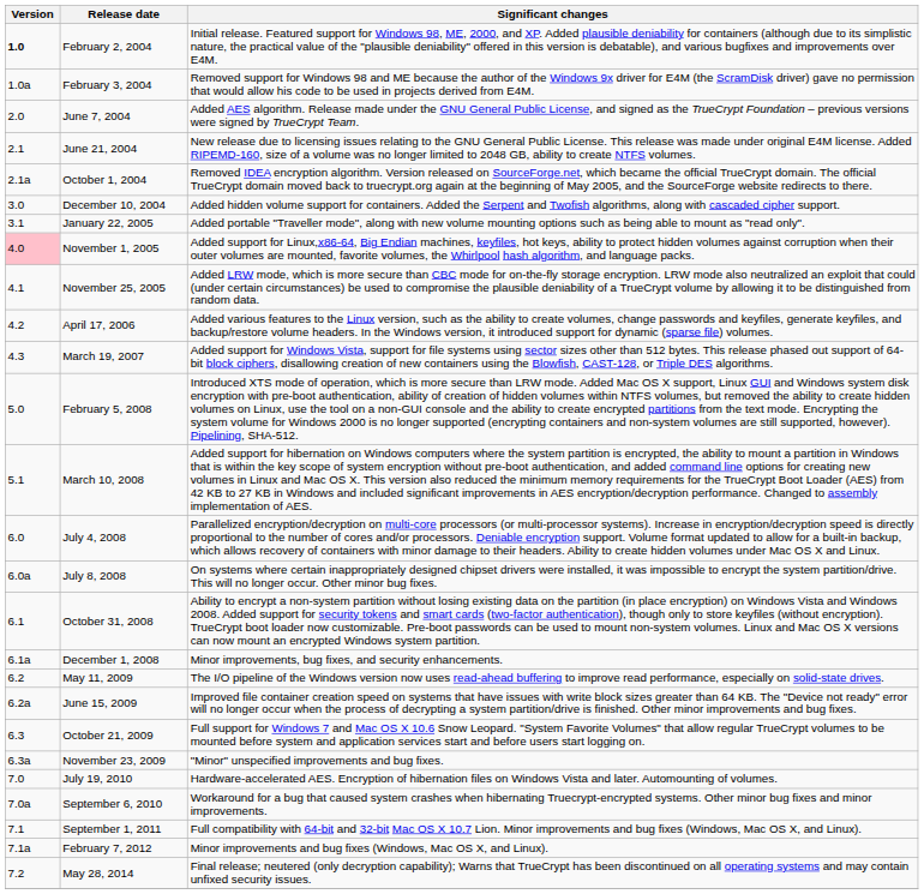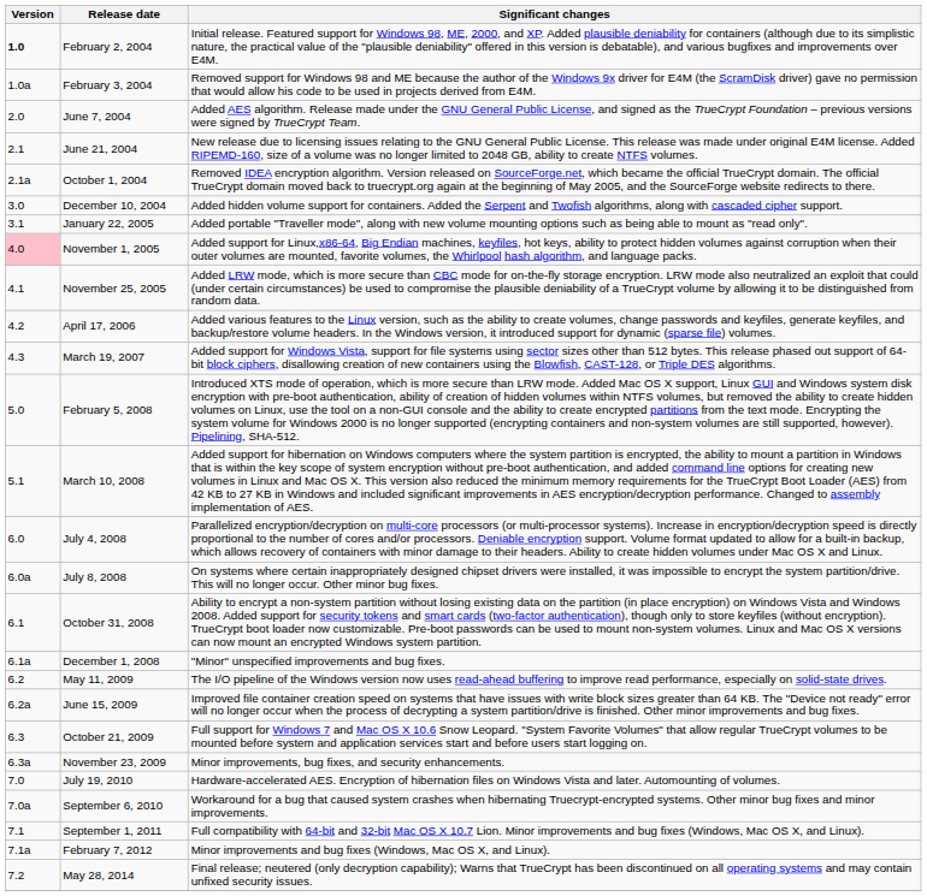 <table class="wikitable">
 <tr>
 <th style="width:6%;">Version</th>
 <th style="width:14%;">Release date</th>
 <th style="width:80%;">Significant changes</th>
 </tr>
 <tr>
 <td><strong>1.0</strong></td>
 <td>February 2, 2004</td>
 <td>Initial release. Featured support for <a href='#'>Windows 98</a>, <a href='#'>ME</a>, <a href='#'>2000</a>, and <a href='#'>XP</a>. Added <a href='#'>plausible deniability</a> for containers (although due to its simplistic nature, the practical value of the "plausible deniability" offered in this version is debatable), and various bugfixes and improvements over E4M.</td>
 </tr>
 <tr>
 <td>1.0a</td>
 <td>February 3, 2004</td>
 <td>Removed support for Windows 98 and ME because the author of the <a href='#'>Windows 9x</a> driver for E4M (the <a href='#'>ScramDisk</a> driver) gave no permission that would allow his code to be used in projects derived from E4M.</td>
 </tr>
 <tr>
 <td>2.0</td>
 <td>June 7, 2004</td>
 <td>Added <a href='#'>AES</a> algorithm. Release made under the <a href='#'>GNU General Public License</a>, and signed as the <em>TrueCrypt Foundation</em> – previous versions were signed by <em>TrueCrypt Team</em>.</td>
 </tr>
 <tr>
 <td>2.1</td>
 <td>June 21, 2004</td>
 <td>New release due to licensing issues relating to the GNU General Public License. This release was made under original E4M license. Added <a href='#'>RIPEMD-160</a>, size of a volume was no longer limited to 2048 GB, ability to create <a href='#'>NTFS</a> volumes.</td>
 </tr>
 <tr>
 <td>2.1a</td>
 <td>October 1, 2004</td>
 <td>Removed <a href='#'>IDEA</a> encryption algorithm. Version released on <a href='#'>SourceForge.net</a>, which became the official TrueCrypt domain. The official TrueCrypt domain moved back to truecrypt.org again at the beginning of May 2005, and the SourceForge website redirects to there.</td>
 </tr>
 <tr>
 <td>3.0</td>
 <td>December 10, 2004</td>
 <td>Added hidden volume support for containers. Added the <a href='#'>Serpent</a> and <a href='#'>Twofish</a> algorithms, along with <a href='#'>cascaded cipher</a> support.</td>
 </tr>
 <tr>
 <td>3.1</td>
 <td>January 22, 2005</td>
 <td>Added portable "Traveller mode", along with new volume mounting options such as being able to mount as "read only".</td>
 </tr>
 <tr>
 <td style="background: pink;">4.0</td>
 <td>November 1, 2005</td>
 <td>Added support for Linux,<a href='#'>x86-64</a>, <a href='#'>Big Endian</a> machines, <a href='#'>keyfiles</a>, hot keys, ability to protect hidden volumes against corruption when their outer volumes are mounted, favorite volumes, the <a href='#'>Whirlpool</a> <a href='#'>hash algorithm</a>, and language packs.</td>
 </tr>
 <tr>
 <td>4.1</td>
 <td>November 25, 2005</td>
 <td>Added <a href='#'>LRW</a> mode, which is more secure than <a href='#'>CBC</a> mode for on-the-fly storage encryption. LRW mode also neutralized an exploit that could (under certain circumstances) be used to compromise the plausible deniability of a TrueCrypt volume by allowing it to be distinguished from random data.</td>
 </tr>
 <tr>
 <td>4.2</td>
 <td>April 17, 2006</td>
 <td>Added various features to the <a href='#'>Linux</a> version, such as the ability to create volumes, change passwords and keyfiles, generate keyfiles, and backup/restore volume headers. In the Windows version, it introduced support for dynamic (<a href='#'>sparse file</a>) volumes.</td>
 </tr>
 <tr>
 <td>4.3</td>
 <td>March 19, 2007</td>
 <td>Added support for <a href='#'>Windows Vista</a>, support for file systems using <a href='#'>sector</a> sizes other than 512 bytes. This release phased out support of 64-bit <a href='#'>block ciphers</a>, disallowing creation of new containers using the <a href='#'>Blowfish</a>, <a href='#'>CAST-128</a>, or <a href='#'>Triple DES</a> algorithms.</td>
 </tr>
 <tr>
 <td>5.0</td>
 <td>February 5, 2008</td>
 <td>Introduced XTS mode of operation, which is more secure than LRW mode. Added Mac OS X support, Linux <a href='#'>GUI</a> and Windows system disk encryption with pre-boot authentication, ability of creation of hidden volumes within NTFS volumes, but removed the ability to create hidden volumes on Linux, use the tool on a non-GUI console and the ability to create encrypted <a href='#'>partitions</a> from the text mode. Encrypting the system volume for Windows 2000 is no longer supported (encrypting containers and non-system volumes are still supported, however). <a href='#'>Pipelining</a>, SHA-512.</td>
 </tr>
 <tr>
 <td>5.1</td>
 <td>March 10, 2008</td>
 <td>Added support for hibernation on Windows computers where the system partition is encrypted, the ability to mount a partition in Windows that is within the key scope of system encryption without pre-boot authentication, and added <a href='#'>command line</a> options for creating new volumes in Linux and Mac OS X. This version also reduced the minimum memory requirements for the TrueCrypt Boot Loader (AES) from 42 KB to 27 KB in Windows and included significant improvements in AES encryption/decryption performance. Changed to <a href='#'>assembly</a> implementation of AES.</td>
 </tr>
 <tr>
 <td>6.0</td>
 <td>July 4, 2008</td>
 <td>Parallelized encryption/decryption on <a href='#'>multi-core</a> processors (or multi-processor systems). Increase in encryption/decryption speed is directly proportional to the number of cores and/or processors. <a href='#'>Deniable encryption</a> support. Volume format updated to allow for a built-in backup, which allows recovery of containers with minor damage to their headers. Ability to create hidden volumes under Mac OS X and Linux.</td>
 </tr>
 <tr>
 <td>6.0a</td>
 <td>July 8, 2008</td>
 <td>On systems where certain inappropriately designed chipset drivers were installed, it was impossible to encrypt the system partition/drive. This will no longer occur. Other minor bug fixes.</td>
 </tr>
 <tr>
 <td>6.1</td>
 <td>October 31, 2008</td>
 <td>Ability to encrypt a non-system partition without losing existing data on the partition (in place encryption) on Windows Vista and Windows 2008. Added support for <a href='#'>security tokens</a> and <a href='#'>smart cards</a> (<a href='#'>two-factor authentication</a>), though only to store keyfiles (without encryption). TrueCrypt boot loader now customizable. Pre-boot passwords can be used to mount non-system volumes. Linux and Mac OS X versions can now mount an encrypted Windows system partition.</td>
 </tr>
 <tr>
 <td>6.1a</td>
 <td>December 1, 2008</td>
-<td>Minor improvements, bug fixes, and security enhancements.</td>
+<td>"Minor" unspecified improvements and bug fixes.</td>
 </tr>
 <tr>
 <td>6.2</td>
 <td>May 11, 2009</td>
 <td>The I/O pipeline of the Windows version now uses <a href='#'>read-ahead buffering</a> to improve read performance, especially on <a href='#'>solid-state drives</a>.</td>
 </tr>
 <tr>
 <td>6.2a</td>
 <td>June 15, 2009</td>
 <td>Improved file container creation speed on systems that have issues with write block sizes greater than 64 KB. The "Device not ready" error will no longer occur when the process of decrypting a system partition/drive is finished. Other minor improvements and bug fixes.</td>
 </tr>
 <tr>
 <td>6.3</td>
 <td>October 21, 2009</td>
 <td>Full support for <a href='#'>Windows 7</a> and <a href='#'>Mac OS X 10.6</a> Snow Leopard. "System Favorite Volumes" that allow regular TrueCrypt volumes to be mounted before system and application services start and before users start logging on.</td>
 </tr>
 <tr>
 <td>6.3a</td>
 <td>November 23, 2009</td>
-<td>"Minor" unspecified improvements and bug fixes.</td>
+<td>Minor improvements, bug fixes, and security enhancements.</td>
 </tr>
 <tr>
 <td>7.0</td>
 <td>July 19, 2010</td>
 <td>Hardware-accelerated AES. Encryption of hibernation files on Windows Vista and later. Automounting of volumes.</td>
 </tr>
 <tr>
 <td>7.0a</td>
 <td>September 6, 2010</td>
 <td>Workaround for a bug that caused system crashes when hibernating Truecrypt-encrypted systems. Other minor bug fixes and minor improvements.</td>
 </tr>
 <tr>
 <td>7.1</td>
 <td>September 1, 2011</td>
 <td>Full compatibility with <a href='#'>64-bit</a> and <a href='#'>32-bit</a> <a href='#'>Mac OS X 10.7</a> Lion. Minor improvements and bug fixes  (Windows, Mac OS X, and Linux).</td>
 </tr>
 <tr>
 <td>7.1a</td>
 <td>February 7, 2012</td>
 <td>Minor improvements and bug fixes  (Windows, Mac OS X, and Linux).</td>
 </tr>
 <tr>
 <td>7.2</td>
 <td>May 28, 2014</td>
 <td>Final release; neutered (only decryption capability); Warns that TrueCrypt has been discontinued on all <a href='#'>operating systems</a> and may contain unfixed security issues.</td>
 </tr>
 <tr>
 </tr>
 </table>
